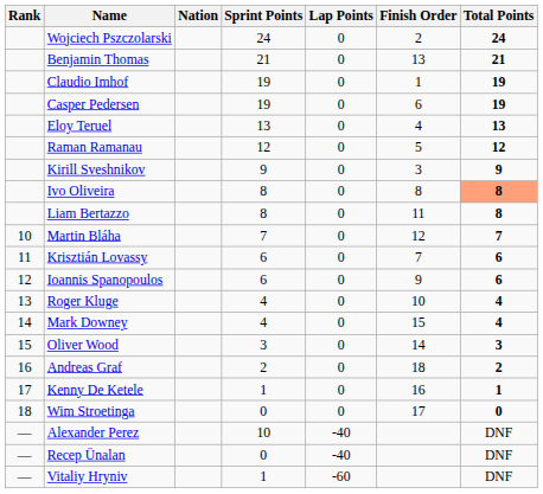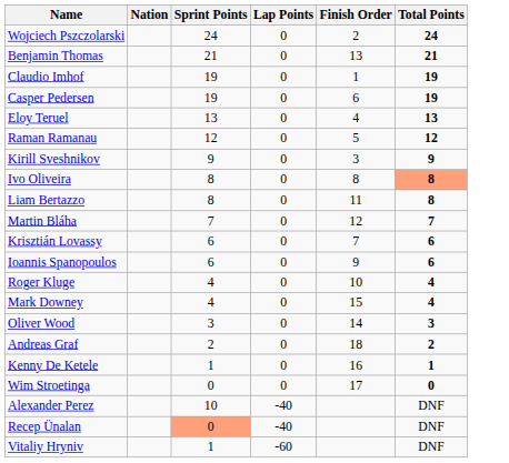 <table class="wikitable sortable" style="text-align:center">
 <tr>
-<th>Rank</th>
 <th>Name</th>
 <th>Nation</th>
 <th>Sprint Points</th>
 <th>Lap Points</th>
 <th>Finish Order</th>
 <th>Total Points</th>
 </tr>
 <tr>
-<td></td>
 <td align=left><a href='#'>Wojciech Pszczolarski</a></td>
 <td align=left></td>
 <td>24</td>
 <td>0</td>
 <td>2</td>
 <td><strong>24</strong></td>
 </tr>
 <tr>
-<td></td>
 <td align=left><a href='#'>Benjamin Thomas</a></td>
 <td align=left></td>
 <td>21</td>
 <td>0</td>
 <td>13</td>
 <td><strong>21</strong></td>
 </tr>
 <tr>
-<td></td>
 <td align=left><a href='#'>Claudio Imhof</a></td>
 <td align=left></td>
 <td>19</td>
 <td>0</td>
 <td>1</td>
 <td><strong>19</strong></td>
 </tr>
 <tr>
-<td></td>
 <td align=left><a href='#'>Casper Pedersen</a></td>
 <td align=left></td>
 <td>19</td>
 <td>0</td>
 <td>6</td>
 <td><strong>19</strong></td>
 </tr>
 <tr>
-<td></td>
 <td align=left><a href='#'>Eloy Teruel</a></td>
 <td align=left></td>
 <td>13</td>
 <td>0</td>
 <td>4</td>
 <td><strong>13</strong></td>
 </tr>
 <tr>
-<td></td>
 <td align=left><a href='#'>Raman Ramanau</a></td>
 <td align=left></td>
 <td>12</td>
 <td>0</td>
 <td>5</td>
 <td><strong>12</strong></td>
 </tr>
 <tr>
-<td></td>
 <td align=left><a href='#'>Kirill Sveshnikov</a></td>
 <td align=left></td>
 <td>9</td>
 <td>0</td>
 <td>3</td>
 <td><strong>9</strong></td>
 </tr>
 <tr>
-<td></td>
 <td align=left><a href='#'>Ivo Oliveira</a></td>
 <td align=left></td>
 <td>8</td>
 <td>0</td>
 <td>8</td>
 <td style="background: lightsalmon;"><strong>8</strong></td>
 </tr>
 <tr>
-<td></td>
 <td align=left><a href='#'>Liam Bertazzo</a></td>
 <td align=left></td>
 <td>8</td>
 <td>0</td>
 <td>11</td>
 <td><strong>8</strong></td>
 </tr>
 <tr>
-<td>10</td>
 <td align=left><a href='#'>Martin Bláha</a></td>
 <td align=left></td>
 <td>7</td>
 <td>0</td>
 <td>12</td>
 <td><strong>7</strong></td>
 </tr>
 <tr>
-<td>11</td>
 <td align=left><a href='#'>Krisztián Lovassy</a></td>
 <td align=left></td>
 <td>6</td>
 <td>0</td>
 <td>7</td>
 <td><strong>6</strong></td>
 </tr>
 <tr>
-<td>12</td>
 <td align=left><a href='#'>Ioannis Spanopoulos</a></td>
 <td align=left></td>
 <td>6</td>
 <td>0</td>
 <td>9</td>
 <td><strong>6</strong></td>
 </tr>
 <tr>
-<td>13</td>
 <td align=left><a href='#'>Roger Kluge</a></td>
 <td align=left></td>
 <td>4</td>
 <td>0</td>
 <td>10</td>
 <td><strong>4</strong></td>
 </tr>
 <tr>
-<td>14</td>
 <td align=left><a href='#'>Mark Downey</a></td>
 <td align=left></td>
 <td>4</td>
 <td>0</td>
 <td>15</td>
 <td><strong>4</strong></td>
 </tr>
 <tr>
-<td>15</td>
 <td align=left><a href='#'>Oliver Wood</a></td>
 <td align=left></td>
 <td>3</td>
 <td>0</td>
 <td>14</td>
 <td><strong>3</strong></td>
 </tr>
 <tr>
-<td>16</td>
 <td align=left><a href='#'>Andreas Graf</a></td>
 <td align=left></td>
 <td>2</td>
 <td>0</td>
 <td>18</td>
 <td><strong>2</strong></td>
 </tr>
 <tr>
-<td>17</td>
 <td align=left><a href='#'>Kenny De Ketele</a></td>
 <td align=left></td>
 <td>1</td>
 <td>0</td>
 <td>16</td>
 <td><strong>1</strong></td>
 </tr>
 <tr>
-<td>18</td>
 <td align=left><a href='#'>Wim Stroetinga</a></td>
 <td align=left></td>
 <td>0</td>
 <td>0</td>
 <td>17</td>
 <td><strong>0</strong></td>
 </tr>
 <tr>
-<td>—</td>
 <td align=left><a href='#'>Alexander Perez</a></td>
 <td align=left></td>
 <td>10</td>
 <td>-40</td>
 <td></td>
 <td>DNF</td>
 </tr>
 <tr>
-<td>—</td>
 <td align=left><a href='#'>Recep Ünalan</a></td>
 <td align=left></td>
-<td>0</td>
+<td style="background: lightsalmon;">0</td>
 <td>-40</td>
 <td></td>
 <td>DNF</td>
 </tr>
 <tr>
-<td>—</td>
 <td align=left><a href='#'>Vitaliy Hryniv</a></td>
 <td align=left></td>
 <td>1</td>
 <td>-60</td>
 <td></td>
 <td>DNF</td>
 </tr>
 </table>
